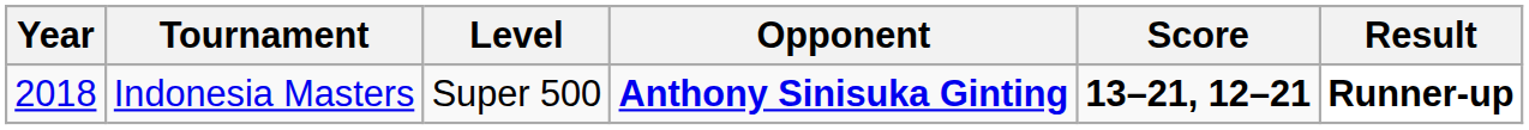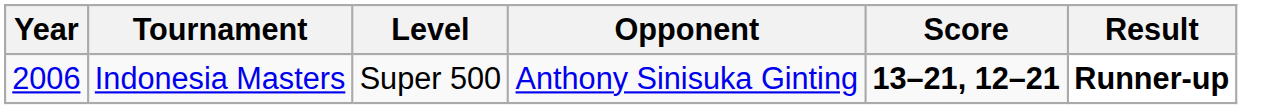 <table class="sortable wikitable" style="font-size: 90%;">
 <tr>
 <th>Year</th>
 <th>Tournament</th>
 <th>Level</th>
 <th>Opponent</th>
 <th>Score</th>
 <th>Result</th>
 </tr>
 <tr>
-<td align="center"><a href='#'>2018</a></td>
+<td align="center"><a href='#'>2006</a></td>
 <td align="left"><a href='#'>Indonesia Masters</a></td>
 <td align="left">Super 500</td>
-<td align="left"><strong> <a href='#'>Anthony Sinisuka Ginting</a></strong></td>
+<td align="left"> <a href='#'>Anthony Sinisuka Ginting</a></td>
 <td align="left"><strong>13–21, 12–21</strong></td>
 <td style="text-align:left; background:white"> <strong>Runner-up</strong></td>
 </tr>
 </table>
